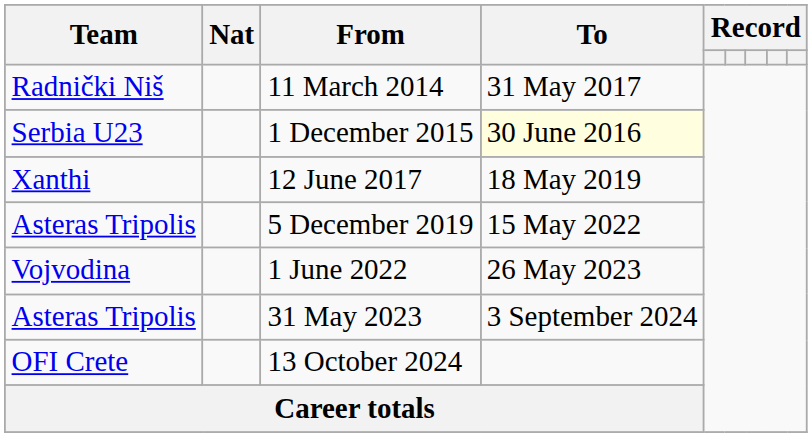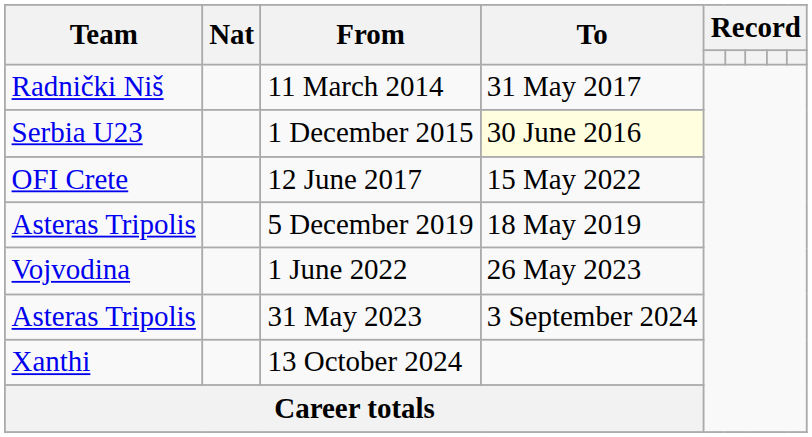 <table class="wikitable" style="text-align: center">
 <tr>
 <th rowspan=2>Team</th>
 <th rowspan=2>Nat</th>
 <th rowspan=2>From</th>
 <th rowspan=2>To</th>
 <th colspan=8>Record</th>
 </tr>
 <tr>
 <th></th>
 <th></th>
 <th></th>
 <th></th>
 <th></th>
 </tr>
 <tr>
 <td align=left><a href='#'>Radnički Niš</a></td>
 <td></td>
 <td align=left>11 March 2014</td>
 <td align=left>31 May 2017<br></td>
 </tr>
 <tr>
 <td align=left><a href='#'>Serbia U23</a></td>
 <td></td>
 <td align=left>1 December 2015</td>
 <td align=left style="background: lightyellow;">30 June 2016<br></td>
 </tr>
 <tr>
-<td align=left><a href='#'>Xanthi</a></td>
+<td align=left><a href='#'>OFI Crete</a></td>
 <td></td>
 <td align=left>12 June 2017</td>
-<td align=left>18 May 2019<br></td>
+<td align=left>15 May 2022<br></td>
 </tr>
 <tr>
 <td align=left><a href='#'>Asteras Tripolis</a></td>
 <td></td>
 <td align=left>5 December 2019</td>
-<td align=left>15 May 2022<br></td>
+<td align=left>18 May 2019<br></td>
 </tr>
 <tr>
 <td align=left><a href='#'>Vojvodina</a></td>
 <td></td>
 <td align=left>1 June 2022</td>
 <td align=left>26 May 2023<br></td>
 </tr>
 <tr>
 <td align=left><a href='#'>Asteras Tripolis</a></td>
 <td></td>
 <td align=left>31 May 2023</td>
 <td align=left>3 September 2024<br></td>
 </tr>
 <tr>
-<td align=left><a href='#'>OFI Crete</a></td>
+<td align=left><a href='#'>Xanthi</a></td>
 <td></td>
 <td align=left>13 October 2024</td>
 <td align=left><br></td>
 </tr>
 <tr>
 <th colspan=4>Career totals<br></th>
 </tr>
 </table>
